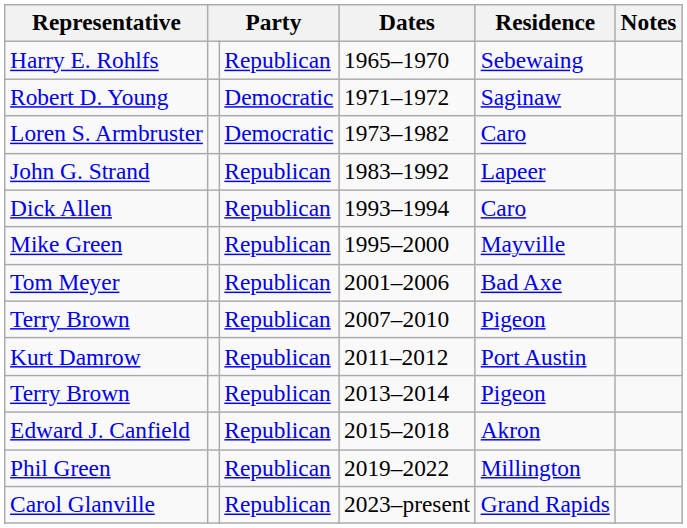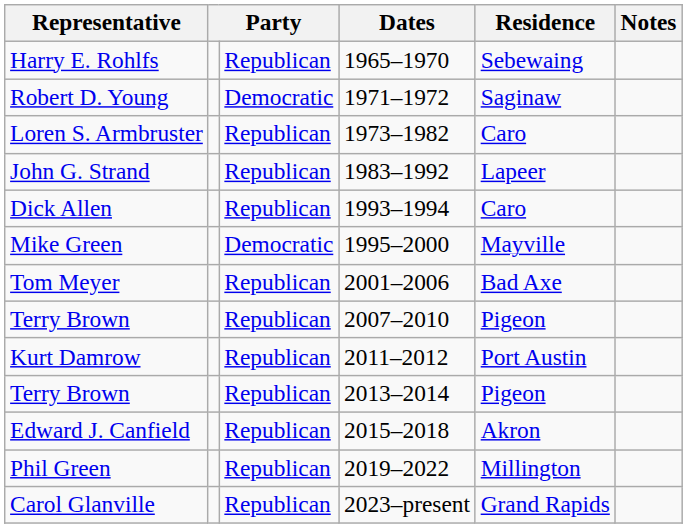 <table class=wikitable>
 <tr valign=bottom>
 <th>Representative</th>
 <th colspan="2">Party</th>
 <th>Dates</th>
 <th>Residence</th>
 <th>Notes</th>
 </tr>
 <tr>
 <td><a href='#'>Harry E. Rohlfs</a></td>
 <td bgcolor=></td>
 <td><a href='#'>Republican</a></td>
 <td>1965–1970</td>
 <td><a href='#'>Sebewaing</a></td>
 <td></td>
 </tr>
 <tr>
 <td><a href='#'>Robert D. Young</a></td>
 <td bgcolor=></td>
 <td><a href='#'>Democratic</a></td>
 <td>1971–1972</td>
 <td><a href='#'>Saginaw</a></td>
 <td></td>
 </tr>
 <tr>
 <td><a href='#'>Loren S. Armbruster</a></td>
 <td bgcolor=></td>
-<td><a href='#'>Democratic</a></td>
+<td><a href='#'>Republican</a></td>
 <td>1973–1982</td>
 <td><a href='#'>Caro</a></td>
 <td></td>
 </tr>
 <tr>
 <td><a href='#'>John G. Strand</a></td>
 <td bgcolor=></td>
 <td><a href='#'>Republican</a></td>
 <td>1983–1992</td>
 <td><a href='#'>Lapeer</a></td>
 <td></td>
 </tr>
 <tr>
 <td><a href='#'>Dick Allen</a></td>
 <td bgcolor=></td>
 <td><a href='#'>Republican</a></td>
 <td>1993–1994</td>
 <td><a href='#'>Caro</a></td>
 <td></td>
 </tr>
 <tr>
 <td><a href='#'>Mike Green</a></td>
 <td bgcolor=></td>
-<td><a href='#'>Republican</a></td>
+<td><a href='#'>Democratic</a></td>
 <td>1995–2000</td>
 <td><a href='#'>Mayville</a></td>
 <td></td>
 </tr>
 <tr>
 <td><a href='#'>Tom Meyer</a></td>
 <td bgcolor=></td>
 <td><a href='#'>Republican</a></td>
 <td>2001–2006</td>
 <td><a href='#'>Bad Axe</a></td>
 <td></td>
 </tr>
 <tr>
 <td><a href='#'>Terry Brown</a></td>
 <td bgcolor=></td>
 <td><a href='#'>Republican</a></td>
 <td>2007–2010</td>
 <td><a href='#'>Pigeon</a></td>
 <td></td>
 </tr>
 <tr>
 <td><a href='#'>Kurt Damrow</a></td>
 <td bgcolor=></td>
 <td><a href='#'>Republican</a></td>
 <td>2011–2012</td>
 <td><a href='#'>Port Austin</a></td>
 <td></td>
 </tr>
 <tr>
 <td><a href='#'>Terry Brown</a></td>
 <td bgcolor=></td>
 <td><a href='#'>Republican</a></td>
 <td>2013–2014</td>
 <td><a href='#'>Pigeon</a></td>
 <td></td>
 </tr>
 <tr>
 <td><a href='#'>Edward J. Canfield</a></td>
 <td bgcolor=></td>
 <td><a href='#'>Republican</a></td>
 <td>2015–2018</td>
 <td><a href='#'>Akron</a></td>
 <td></td>
 </tr>
 <tr>
 <td><a href='#'>Phil Green</a></td>
 <td bgcolor=></td>
 <td><a href='#'>Republican</a></td>
 <td>2019–2022</td>
 <td><a href='#'>Millington</a></td>
 <td></td>
 </tr>
 <tr>
 <td><a href='#'>Carol Glanville</a></td>
 <td bgcolor=></td>
 <td><a href='#'>Republican</a></td>
 <td>2023–present</td>
 <td><a href='#'>Grand Rapids</a></td>
 <td></td>
 </tr>
 </table>
